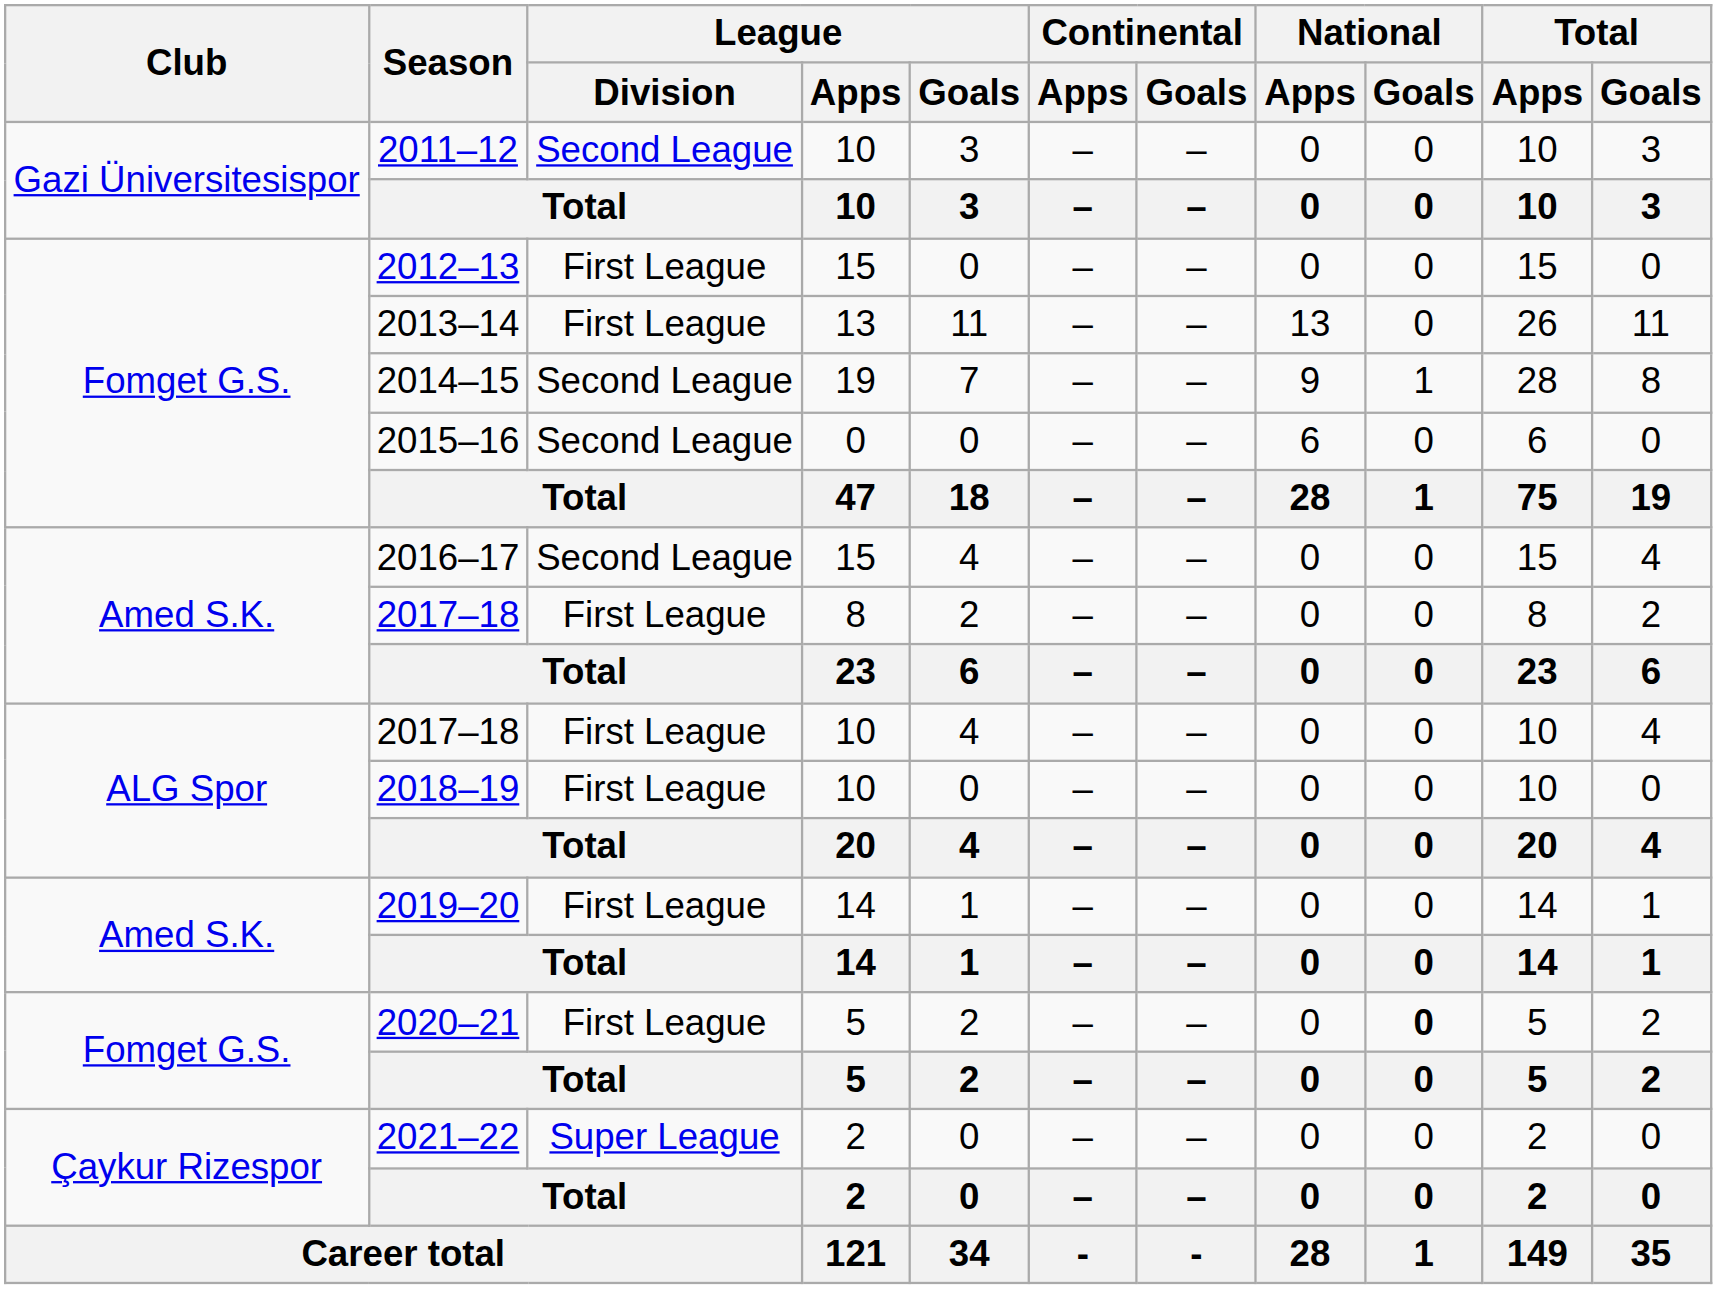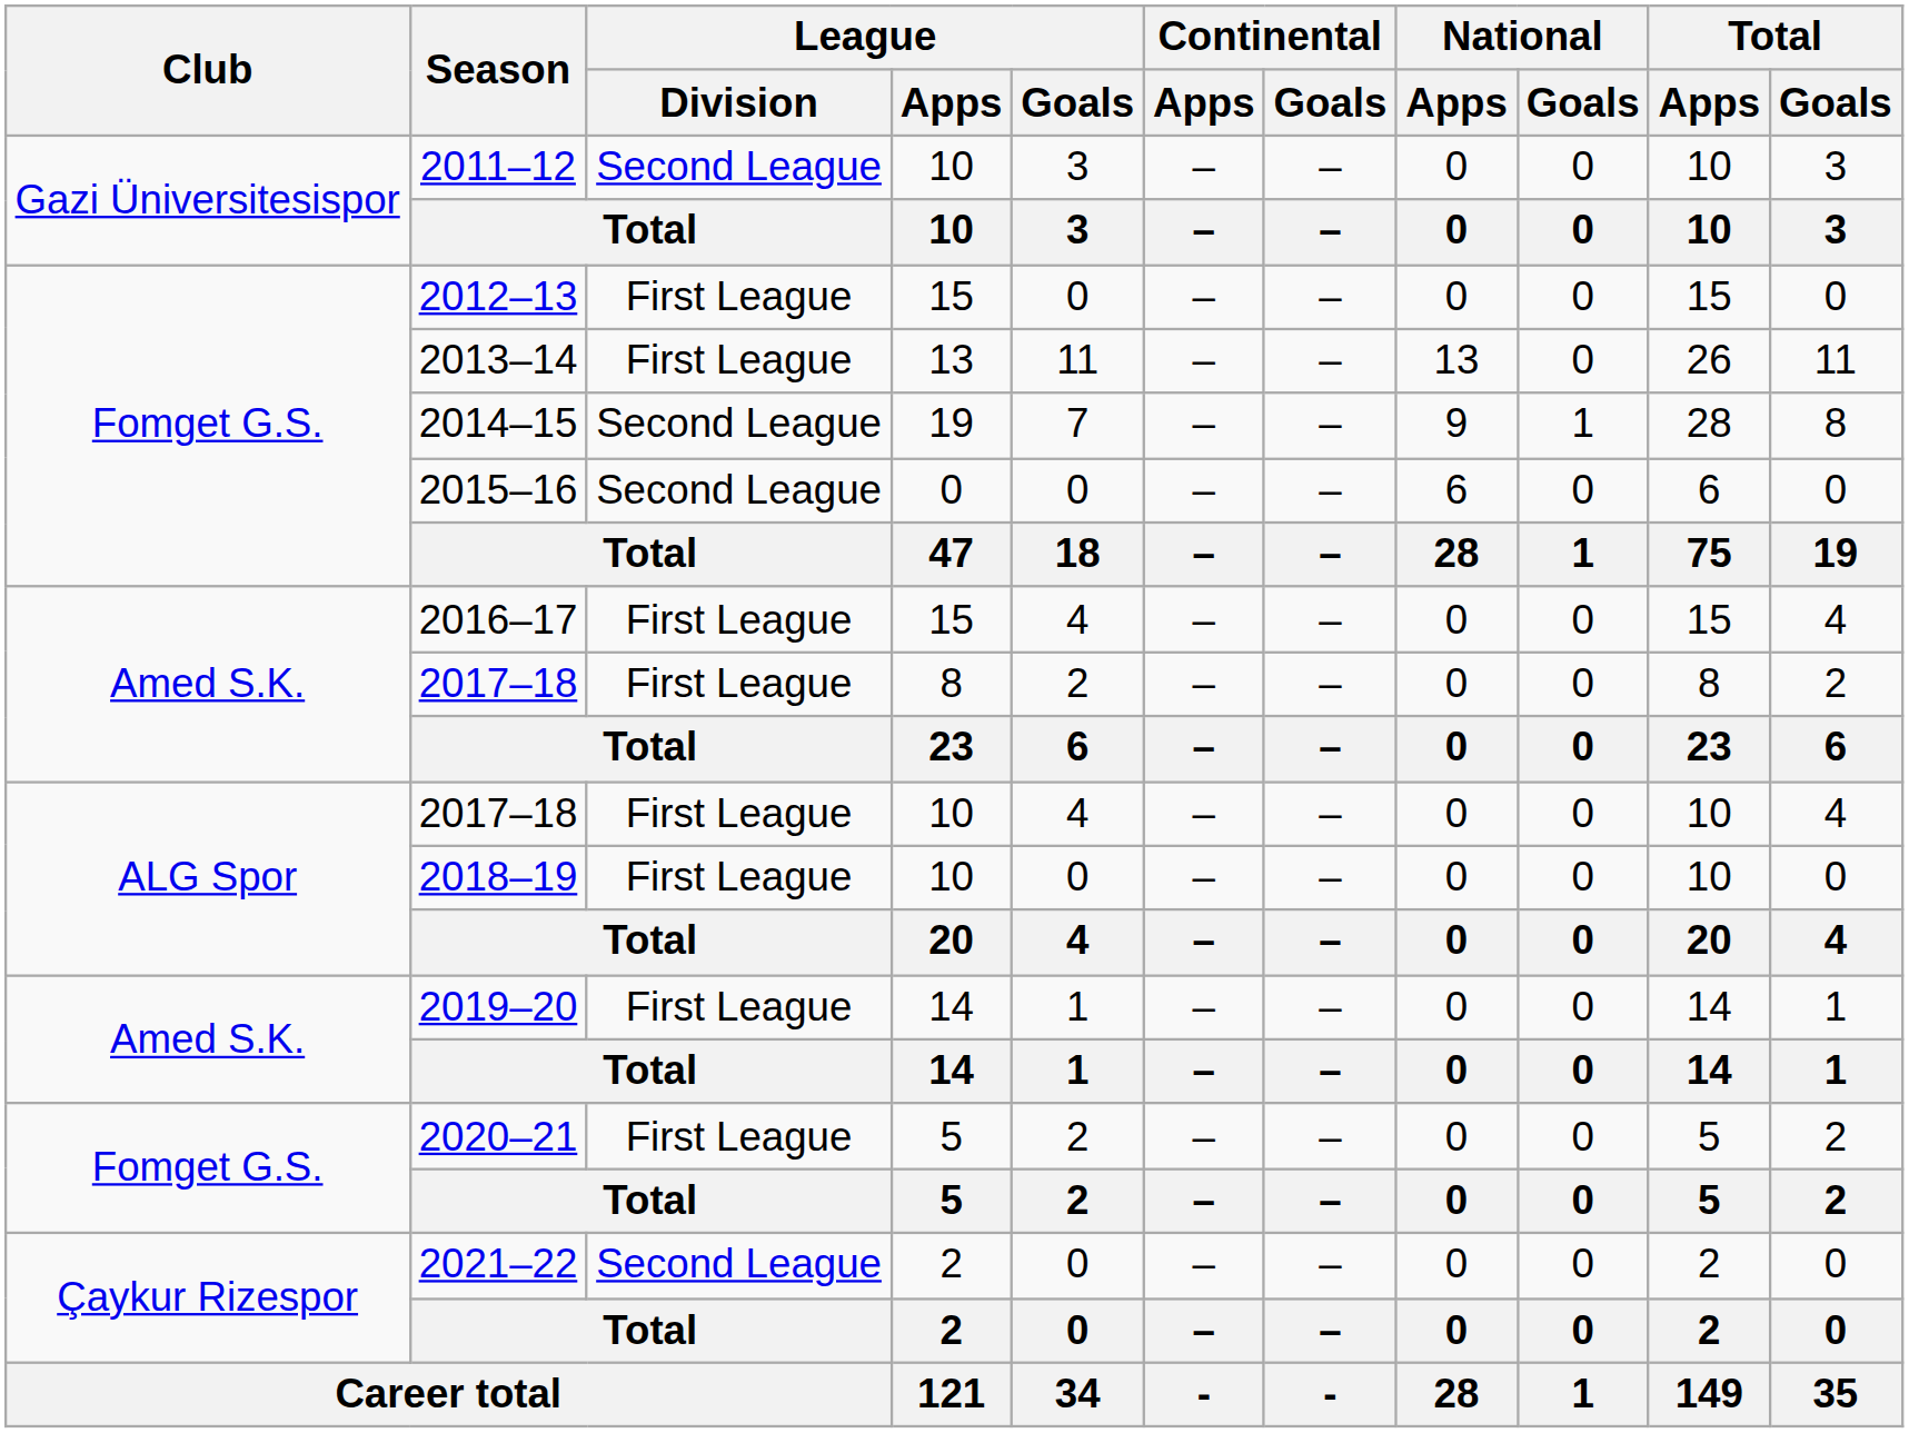 <table class="wikitable" style="text-align: center;">
 <tr>
 <th rowspan="2">Club</th>
 <th rowspan="2">Season</th>
 <th colspan="3">League</th>
 <th colspan="2">Continental</th>
 <th colspan="2">National</th>
 <th colspan="2">Total</th>
 </tr>
 <tr>
 <th>Division</th>
 <th>Apps</th>
 <th>Goals</th>
 <th>Apps</th>
 <th>Goals</th>
 <th>Apps</th>
 <th>Goals</th>
 <th>Apps</th>
 <th>Goals</th>
 </tr>
 <tr>
 <td rowspan=2><a href='#'>Gazi Üniversitesispor</a></td>
 <td><a href='#'>2011–12</a></td>
 <td><a href='#'>Second League</a></td>
 <td>10</td>
 <td>3</td>
 <td>–</td>
 <td>–</td>
 <td>0</td>
 <td>0</td>
 <td>10</td>
 <td>3</td>
 </tr>
 <tr>
 <th colspan=2>Total</th>
 <th>10</th>
 <th>3</th>
 <th>–</th>
 <th>–</th>
 <th>0</th>
 <th>0</th>
 <th>10</th>
 <th>3</th>
 </tr>
 <tr>
 <td rowspan=5><a href='#'>Fomget G.S.</a></td>
 <td><a href='#'>2012–13</a></td>
 <td>First League</td>
 <td>15</td>
 <td>0</td>
 <td>–</td>
 <td>–</td>
 <td>0</td>
 <td>0</td>
 <td>15</td>
 <td>0</td>
 </tr>
 <tr>
 <td>2013–14</td>
 <td>First League</td>
 <td>13</td>
 <td>11</td>
 <td>–</td>
 <td>–</td>
 <td>13</td>
 <td>0</td>
 <td>26</td>
 <td>11</td>
 </tr>
 <tr>
 <td>2014–15</td>
 <td>Second League</td>
 <td>19</td>
 <td>7</td>
 <td>–</td>
 <td>–</td>
 <td>9</td>
 <td>1</td>
 <td>28</td>
 <td>8</td>
 </tr>
 <tr>
 <td>2015–16</td>
 <td>Second League</td>
 <td>0</td>
 <td>0</td>
 <td>–</td>
 <td>–</td>
 <td>6</td>
 <td>0</td>
 <td>6</td>
 <td>0</td>
 </tr>
 <tr>
 <th colspan=2>Total</th>
 <th>47</th>
 <th>18</th>
 <th>–</th>
 <th>–</th>
 <th>28</th>
 <th>1</th>
 <th>75</th>
 <th>19</th>
 </tr>
 <tr>
 <td rowspan=3><a href='#'>Amed S.K.</a></td>
 <td>2016–17</td>
-<td>Second League</td>
+<td>First League</td>
 <td>15</td>
 <td>4</td>
 <td>–</td>
 <td>–</td>
 <td>0</td>
 <td>0</td>
 <td>15</td>
 <td>4</td>
 </tr>
 <tr>
 <td><a href='#'>2017–18</a></td>
 <td>First League</td>
 <td>8</td>
 <td>2</td>
 <td>–</td>
 <td>–</td>
 <td>0</td>
 <td>0</td>
 <td>8</td>
 <td>2</td>
 </tr>
 <tr>
 <th colspan=2>Total</th>
 <th>23</th>
 <th>6</th>
 <th>–</th>
 <th>–</th>
 <th>0</th>
 <th>0</th>
 <th>23</th>
 <th>6</th>
 </tr>
 <tr>
 <td rowspan=3><a href='#'>ALG Spor</a></td>
 <td>2017–18</td>
 <td>First League</td>
 <td>10</td>
 <td>4</td>
 <td>–</td>
 <td>–</td>
 <td>0</td>
 <td>0</td>
 <td>10</td>
 <td>4</td>
 </tr>
 <tr>
 <td><a href='#'>2018–19</a></td>
 <td>First League</td>
 <td>10</td>
 <td>0</td>
 <td>–</td>
 <td>–</td>
 <td>0</td>
 <td>0</td>
 <td>10</td>
 <td>0</td>
 </tr>
 <tr>
 <th colspan=2>Total</th>
 <th>20</th>
 <th>4</th>
 <th>–</th>
 <th>–</th>
 <th>0</th>
 <th>0</th>
 <th>20</th>
 <th>4</th>
 </tr>
 <tr>
 <td rowspan=2><a href='#'>Amed S.K.</a></td>
 <td><a href='#'>2019–20</a></td>
 <td>First League</td>
 <td>14</td>
 <td>1</td>
 <td>–</td>
 <td>–</td>
 <td>0</td>
 <td>0</td>
 <td>14</td>
 <td>1</td>
 </tr>
 <tr>
 <th colspan=2>Total</th>
 <th>14</th>
 <th>1</th>
 <th>–</th>
 <th>–</th>
 <th>0</th>
 <th>0</th>
 <th>14</th>
 <th>1</th>
 </tr>
 <tr>
 <td rowspan=2><a href='#'>Fomget G.S.</a></td>
 <td><a href='#'>2020–21</a></td>
 <td>First League</td>
 <td>5</td>
 <td>2</td>
 <td>–</td>
 <td>–</td>
 <td>0</td>
-<td><strong>0</strong></td>
+<td>0</td>
 <td>5</td>
 <td>2</td>
 </tr>
 <tr>
 <th colspan="2">Total</th>
 <th>5</th>
 <th>2</th>
 <th>–</th>
 <th>–</th>
 <th>0</th>
 <th>0</th>
 <th>5</th>
 <th>2</th>
 </tr>
 <tr>
 <td rowspan=2><a href='#'>Çaykur Rizespor</a></td>
 <td><a href='#'>2021–22</a></td>
-<td><a href='#'>Super League</a></td>
+<td><a href='#'>Second League</a></td>
 <td>2</td>
 <td>0</td>
 <td>–</td>
 <td>–</td>
 <td>0</td>
 <td>0</td>
 <td>2</td>
 <td>0</td>
 </tr>
 <tr>
 <th colspan="2">Total</th>
 <th>2</th>
 <th>0</th>
 <th>–</th>
 <th>–</th>
 <th>0</th>
 <th>0</th>
 <th>2</th>
 <th>0</th>
 </tr>
 <tr>
 <th colspan=3>Career total</th>
 <th>121</th>
 <th>34</th>
 <th>-</th>
 <th>-</th>
 <th>28</th>
 <th>1</th>
 <th>149</th>
 <th>35</th>
 </tr>
 </table>
